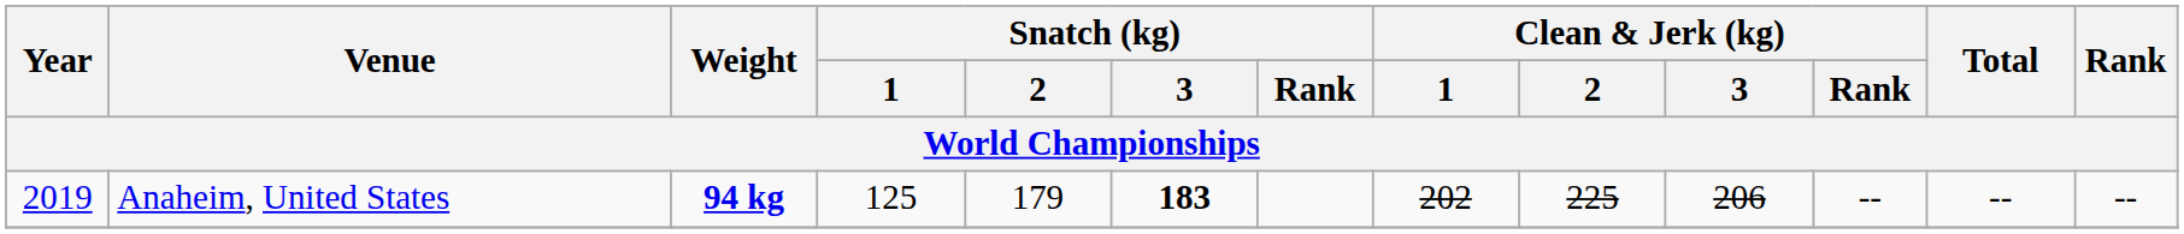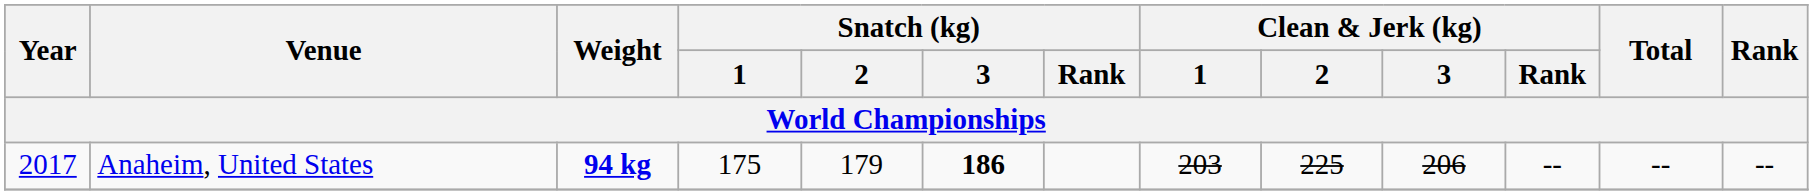 <table class="wikitable" style="text-align:center;">
 <tr>
 <th rowspan=2 width=40>Year</th>
 <th rowspan=2 width=250>Venue</th>
 <th rowspan=2 width=60>Weight</th>
 <th colspan=4>Snatch (kg)</th>
 <th colspan=4>Clean & Jerk (kg)</th>
 <th rowspan=2 width=60>Total</th>
 <th rowspan=2 width=40>Rank</th>
 </tr>
 <tr>
 <th width=60>1</th>
 <th width=60>2</th>
 <th width=60>3</th>
 <th width=45>Rank</th>
 <th width=60>1</th>
 <th width=60>2</th>
 <th width=60>3</th>
 <th width=45>Rank</th>
 </tr>
 <tr>
 <th colspan=13><a href='#'>World Championships</a></th>
 </tr>
 <tr>
-<td><a href='#'>2019</a></td>
+<td><a href='#'>2017</a></td>
 <td align=left> <a href='#'>Anaheim</a>, <a href='#'>United States</a></td>
 <td><strong><a href='#'>94 kg</a></strong></td>
-<td>125</td>
+<td>175</td>
 <td>179</td>
-<td><strong>183</strong></td>
+<td><strong>186</strong></td>
 <td></td>
-<td><s>202</s></td>
+<td><s>203</s></td>
 <td><s>225</s></td>
 <td><s>206</s></td>
 <td>--</td>
 <td>--</td>
 <td>--</td>
 </tr>
 <tr>
 </tr>
 </table>
